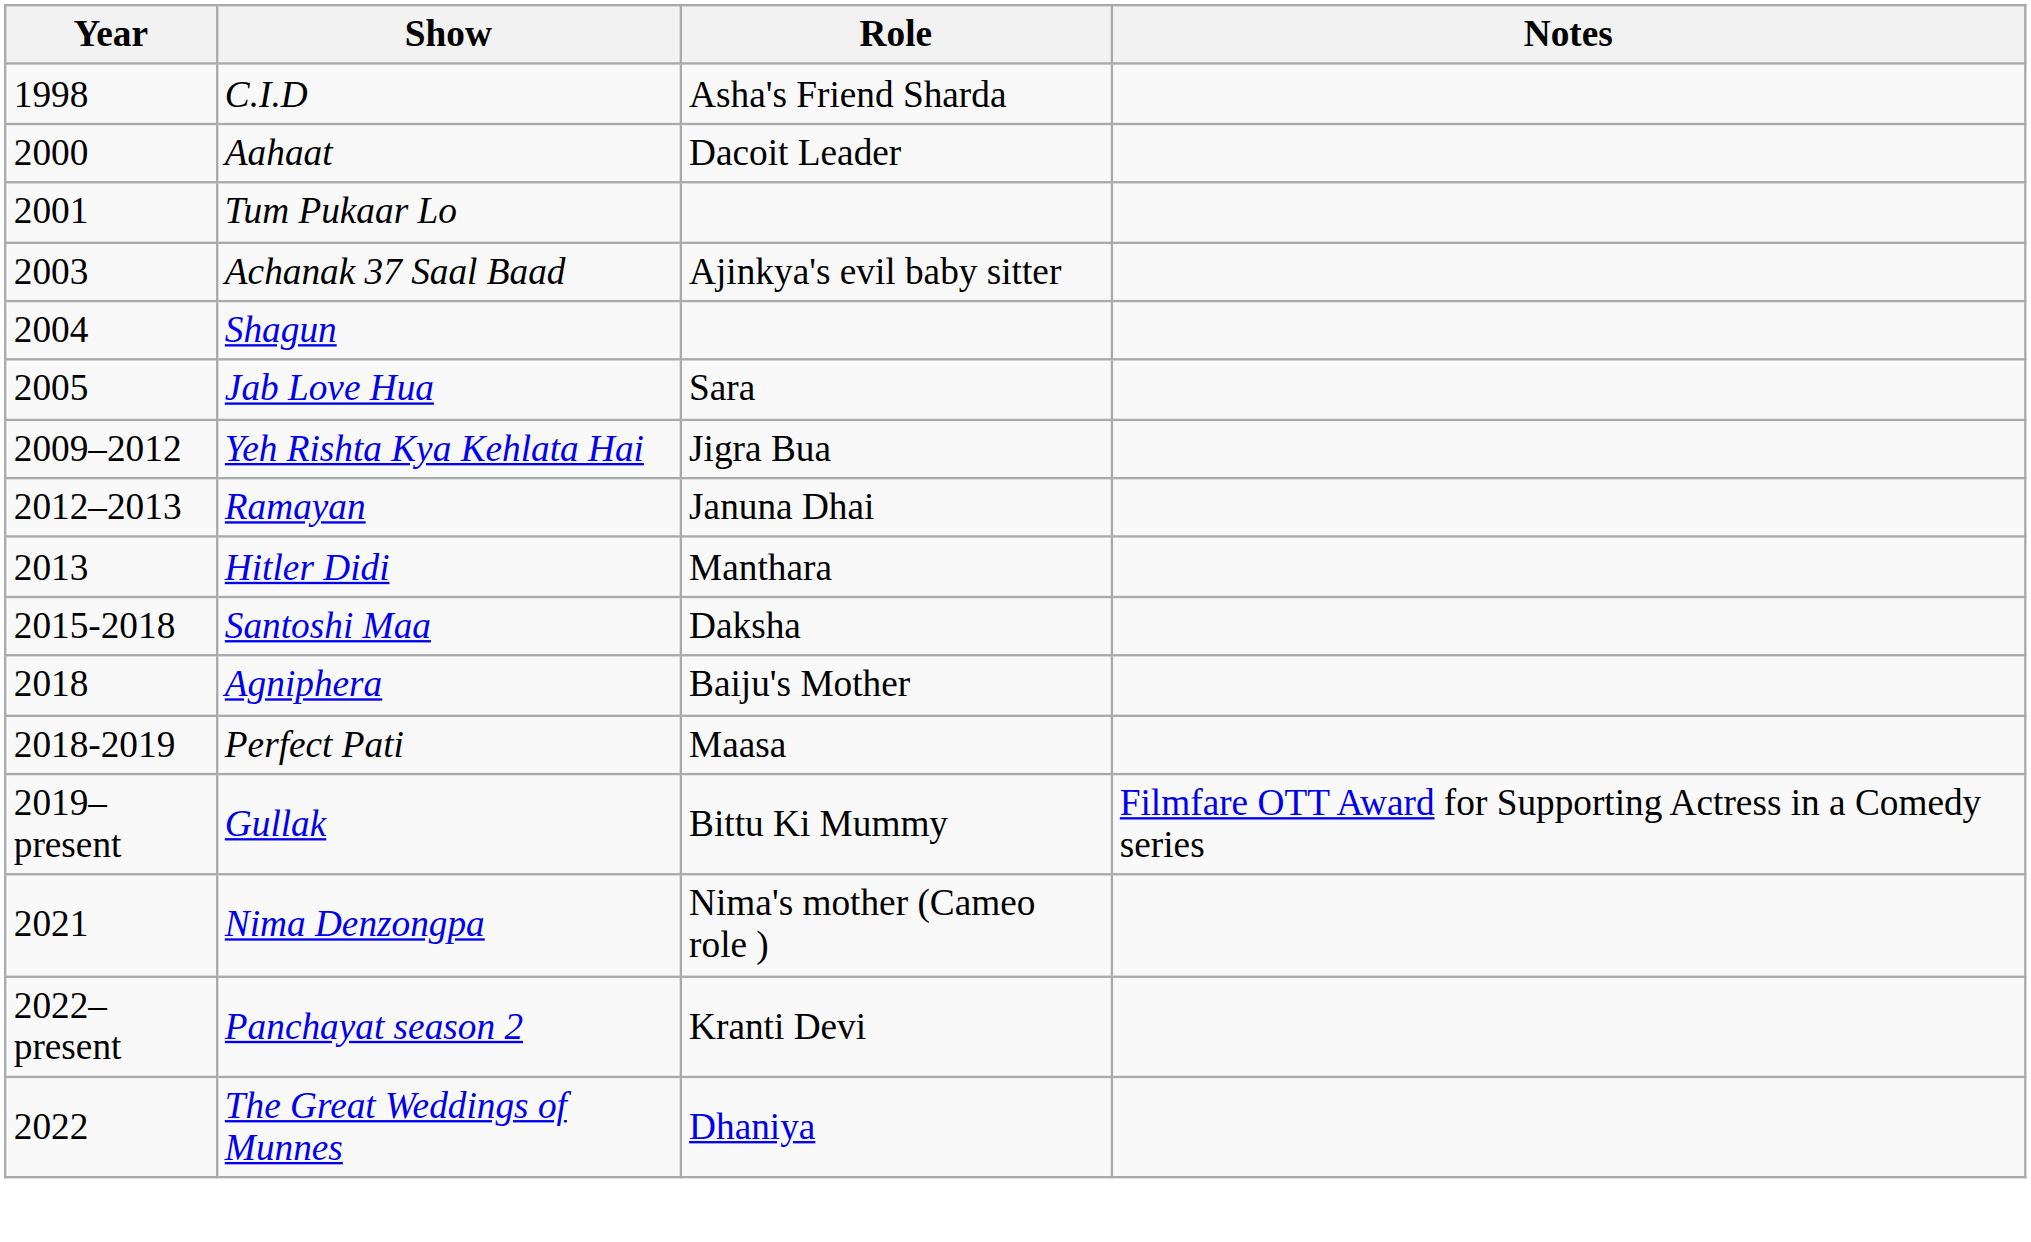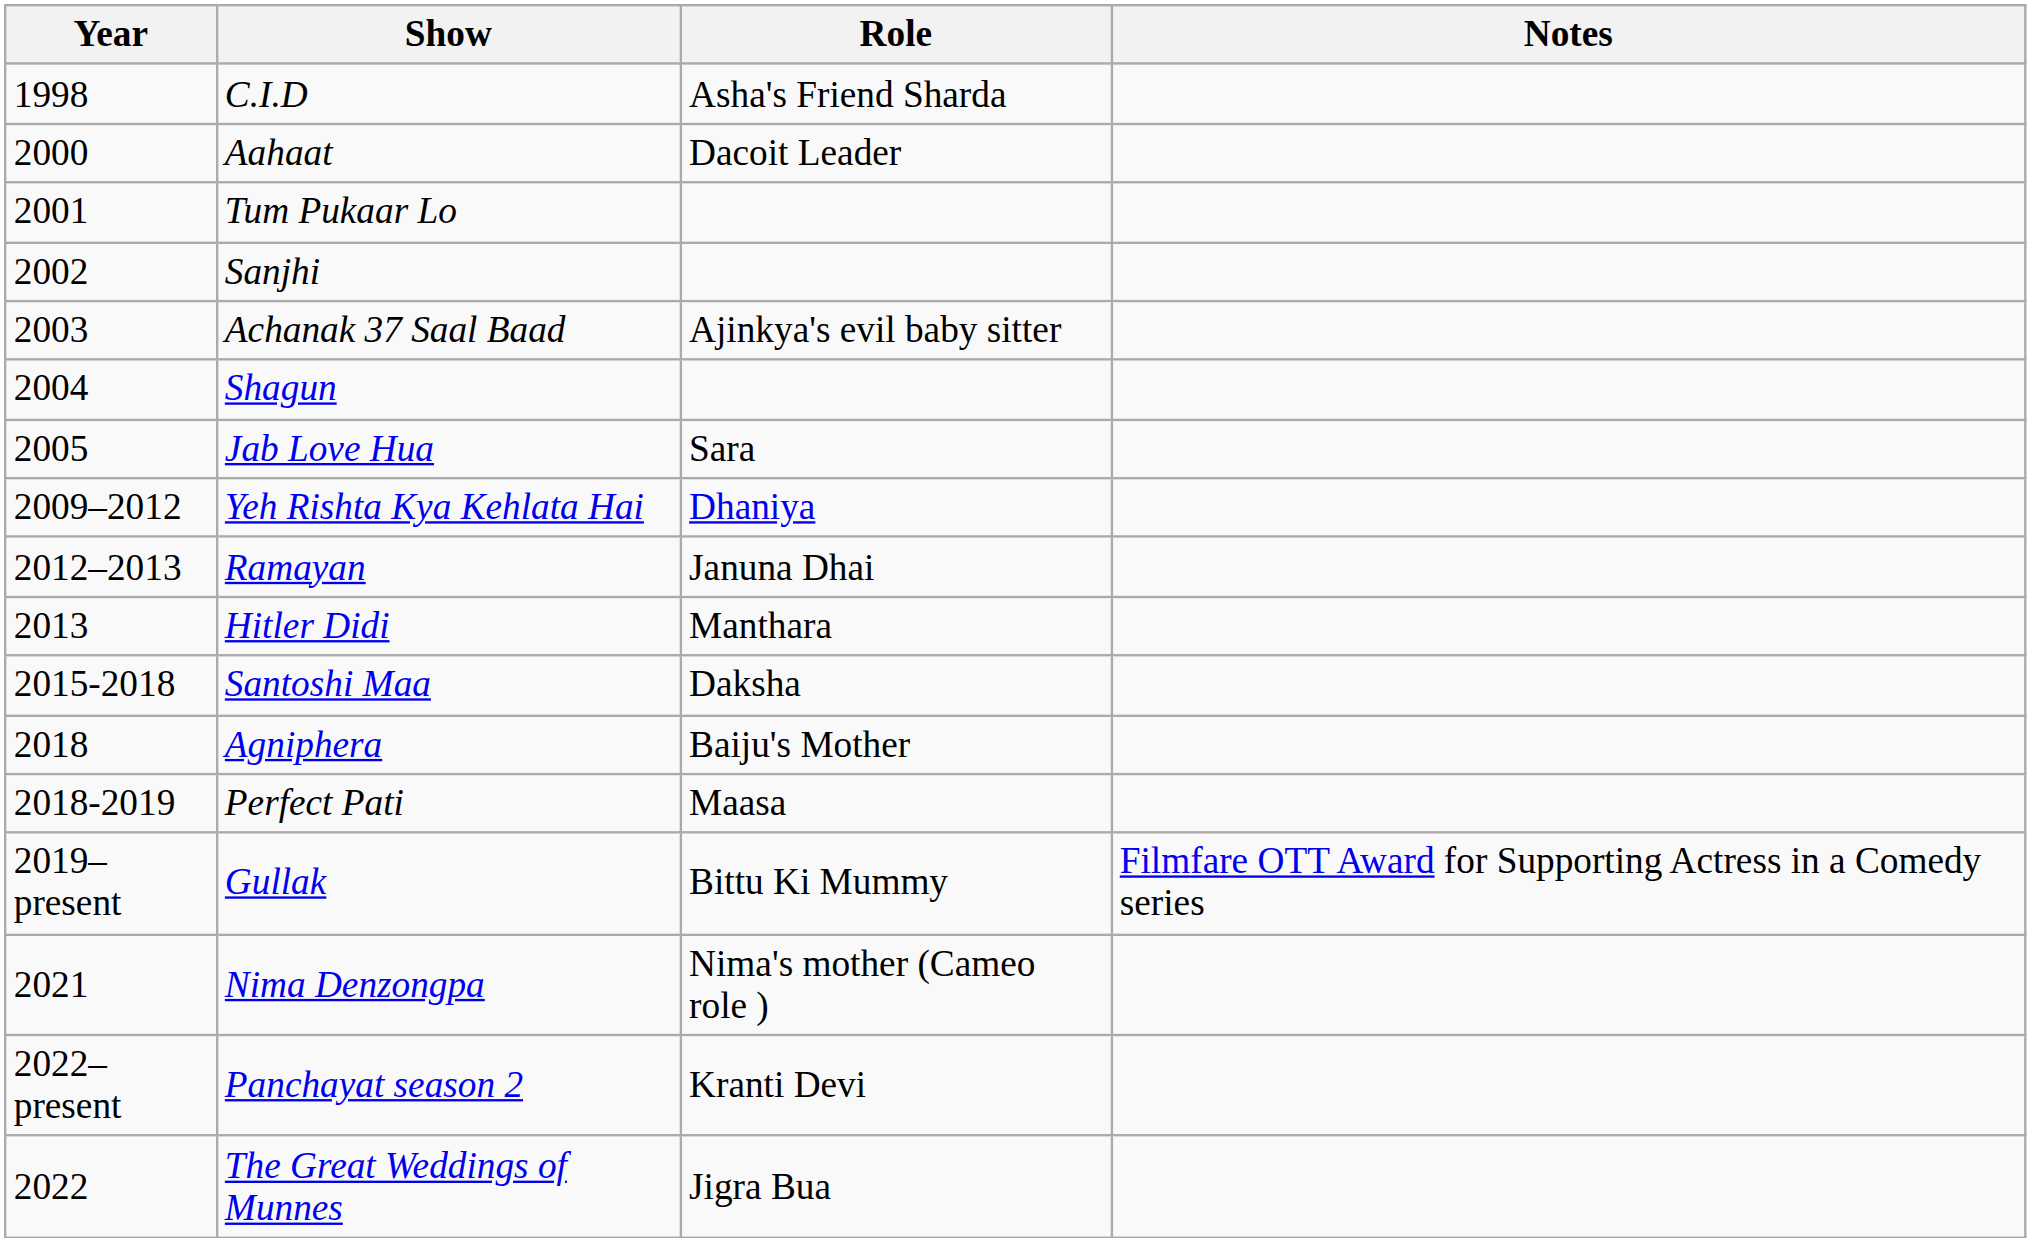 <table class="wikitable">
 <tr style="background:#d1e4fd;">
 <th>Year</th>
 <th>Show</th>
 <th>Role</th>
 <th>Notes</th>
 </tr>
 <tr>
 <td>1998</td>
 <td><em>C.I.D</em></td>
 <td>Asha's Friend Sharda</td>
 </tr>
 <tr>
 <td>2000</td>
 <td><em>Aahaat</em></td>
 <td>Dacoit Leader</td>
 <td></td>
 </tr>
 <tr>
 <td>2001</td>
 <td><em>Tum Pukaar Lo</em></td>
 <td></td>
 <td></td>
 </tr>
 <tr>
+<td>2002</td>
+<td><em>Sanjhi</em></td>
+<td></td>
+<td></td>
+</tr>
+<tr>
 <td>2003</td>
 <td><em>Achanak 37 Saal Baad</em></td>
 <td>Ajinkya's evil baby sitter</td>
 <td></td>
 </tr>
 <tr>
 <td>2004</td>
 <td><em><a href='#'>Shagun</a></em></td>
 <td></td>
 <td></td>
 </tr>
 <tr>
 <td>2005</td>
 <td><em><a href='#'>Jab Love Hua</a></em></td>
 <td>Sara</td>
 <td></td>
 </tr>
 <tr>
 <td>2009–2012</td>
 <td><em><a href='#'>Yeh Rishta Kya Kehlata Hai</a></em></td>
-<td>Jigra Bua</td>
+<td><a href='#'>Dhaniya</a></td>
 <td></td>
 </tr>
 <tr>
 <td>2012–2013</td>
 <td><a href='#'><em>Ramayan</em></a></td>
 <td>Januna Dhai</td>
 <td></td>
 </tr>
 <tr>
 <td>2013</td>
 <td><em><a href='#'>Hitler Didi</a></em></td>
 <td>Manthara</td>
 <td></td>
 </tr>
 <tr>
 <td>2015-2018</td>
 <td><a href='#'><em>Santoshi Maa</em></a></td>
 <td>Daksha</td>
 <td></td>
 </tr>
 <tr>
 <td>2018</td>
 <td><a href='#'><em>Agniphera</em></a></td>
 <td>Baiju's Mother</td>
 <td></td>
 </tr>
 <tr>
 <td>2018-2019</td>
 <td><em>Perfect Pati</em></td>
 <td>Maasa</td>
 <td></td>
 </tr>
 <tr>
 <td>2019–present</td>
 <td><em><a href='#'>Gullak</a></em></td>
 <td>Bittu Ki Mummy</td>
 <td><a href='#'>Filmfare OTT Award</a> for Supporting Actress in a Comedy series</td>
 </tr>
 <tr>
 <td>2021</td>
 <td><em><a href='#'>Nima Denzongpa</a></em></td>
 <td>Nima's mother (Cameo role )</td>
 <td></td>
 </tr>
 <tr>
 <td>2022–present</td>
 <td><a href='#'><em>Panchayat season 2</em></a></td>
 <td>Kranti Devi</td>
 <td></td>
 </tr>
 <tr>
 <td>2022</td>
 <td><em><a href='#'>The Great Weddings of Munnes</a></em></td>
-<td><a href='#'>Dhaniya</a></td>
+<td>Jigra Bua</td>
 <td></td>
 </tr>
 </table>
